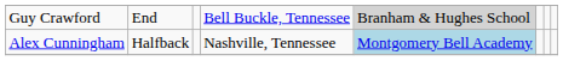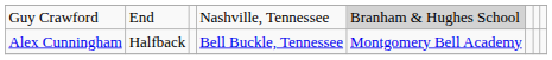 <table class="wikitable">
 <tr>
 </tr>
 <tr>
 <td>Guy Crawford</td>
 <td>End</td>
 <td></td>
-<td><a href='#'>Bell Buckle, Tennessee</a></td>
+<td>Nashville, Tennessee</td>
 <td style="background: lightgrey;">Branham & Hughes School</td>
 <td></td>
 <td></td>
 <td></td>
 </tr>
 <tr>
 <td><a href='#'>Alex Cunningham</a></td>
 <td>Halfback</td>
 <td></td>
-<td>Nashville, Tennessee</td>
-<td style="background: lightblue;"><a href='#'>Montgomery Bell Academy</a></td>
+<td><a href='#'>Bell Buckle, Tennessee</a></td>
+<td><a href='#'>Montgomery Bell Academy</a></td>
 <td></td>
 <td></td>
 <td></td>
 </tr>
 <tr>
 </tr>
 </table>
